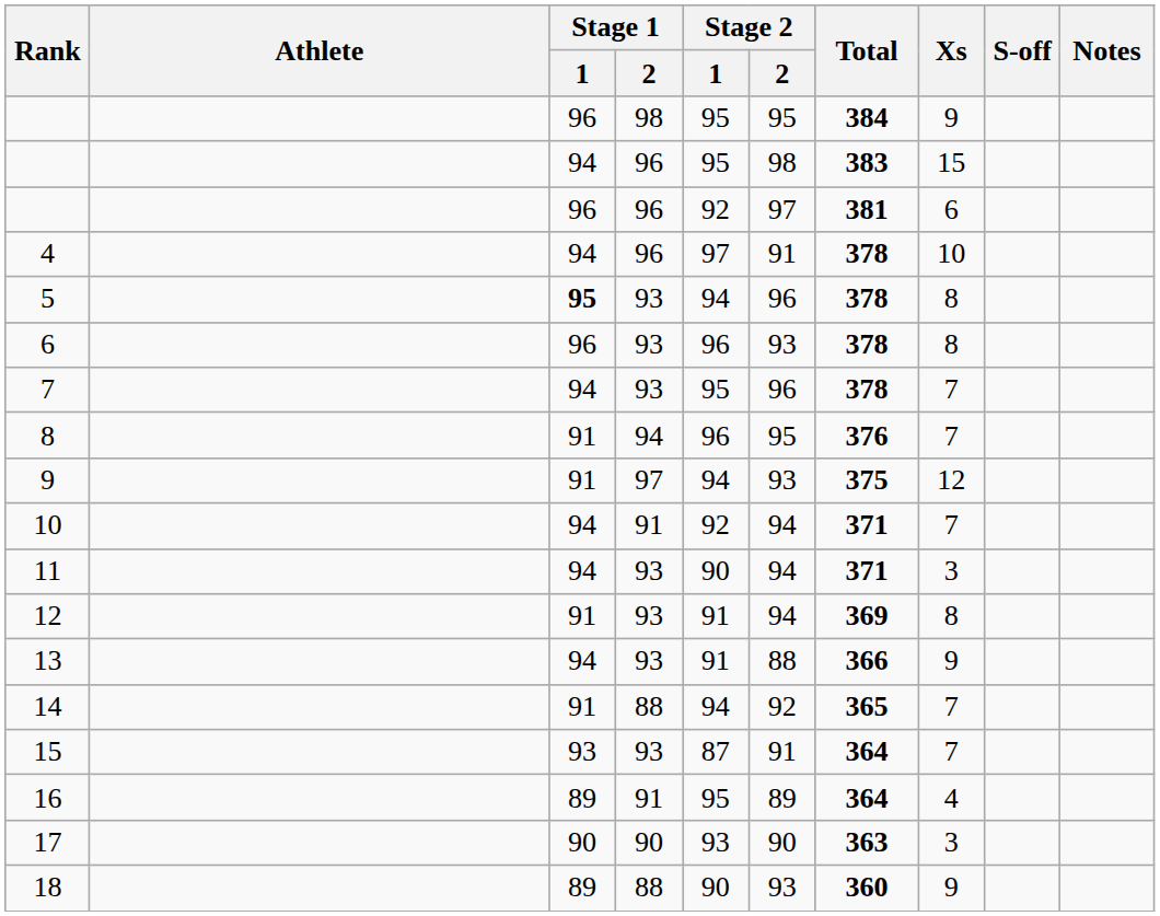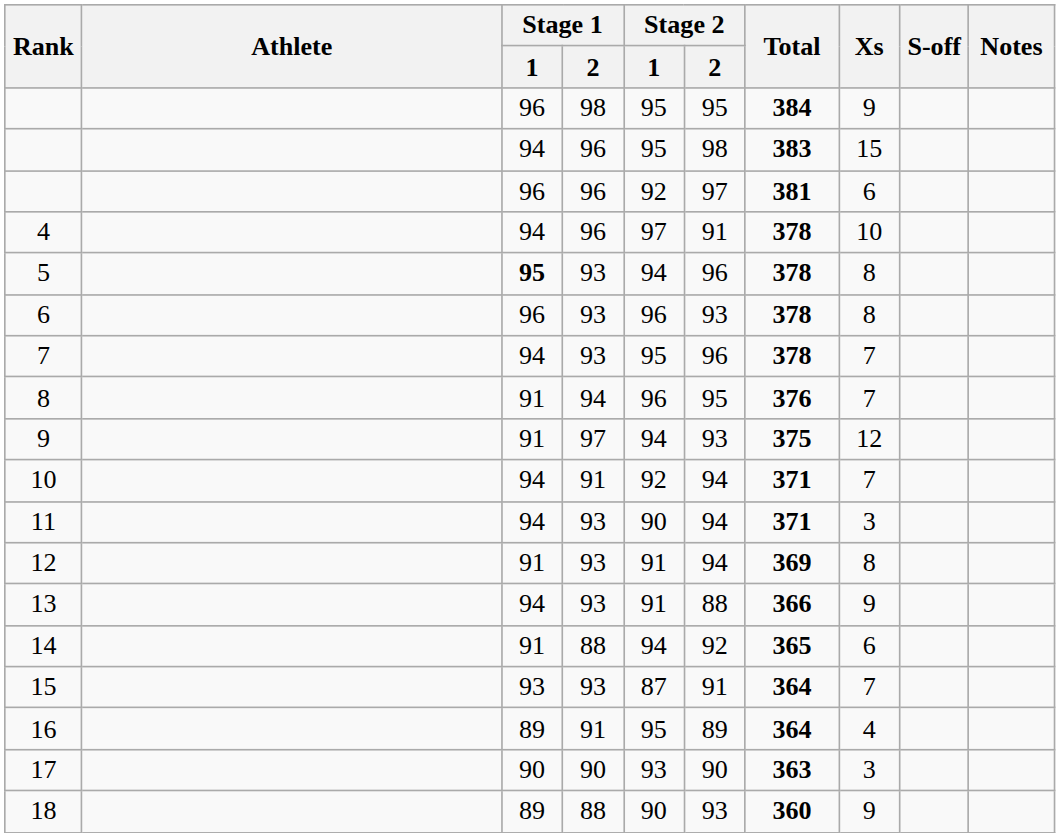 <table class="wikitable" style="text-align:center">
 <tr>
 <th rowspan=2 width=40>Rank</th>
 <th rowspan=2 width=250>Athlete</th>
 <th colspan=2>Stage 1</th>
 <th colspan=2>Stage 2</th>
 <th rowspan=2 width=50>Total</th>
 <th rowspan=2 width=30>Xs</th>
 <th rowspan=2 width=35>S-off</th>
 <th rowspan=2 width=45>Notes</th>
 </tr>
 <tr>
 <th width=30>1</th>
 <th width=30>2</th>
 <th width=30>1</th>
 <th width=30>2</th>
 </tr>
 <tr>
 <td></td>
 <td align=left></td>
 <td>96</td>
 <td>98</td>
 <td>95</td>
 <td>95</td>
 <td><strong>384</strong></td>
 <td>9</td>
 <td></td>
 <td></td>
 </tr>
 <tr>
 <td></td>
 <td align=left></td>
 <td>94</td>
 <td>96</td>
 <td>95</td>
 <td>98</td>
 <td><strong>383</strong></td>
 <td>15</td>
 <td></td>
 <td></td>
 </tr>
 <tr>
 <td></td>
 <td align=left></td>
 <td>96</td>
 <td>96</td>
 <td>92</td>
 <td>97</td>
 <td><strong>381</strong></td>
 <td>6</td>
 <td></td>
 <td></td>
 </tr>
 <tr>
 <td>4</td>
 <td align=left></td>
 <td>94</td>
 <td>96</td>
 <td>97</td>
 <td>91</td>
 <td><strong>378</strong></td>
 <td>10</td>
 <td></td>
 <td></td>
 </tr>
 <tr>
 <td>5</td>
 <td align=left></td>
 <td><strong>95</strong></td>
 <td>93</td>
 <td>94</td>
 <td>96</td>
 <td><strong>378</strong></td>
 <td>8</td>
 <td></td>
 <td></td>
 </tr>
 <tr>
 <td>6</td>
 <td align=left></td>
 <td>96</td>
 <td>93</td>
 <td>96</td>
 <td>93</td>
 <td><strong>378</strong></td>
 <td>8</td>
 <td></td>
 <td></td>
 </tr>
 <tr>
 <td>7</td>
 <td align=left></td>
 <td>94</td>
 <td>93</td>
 <td>95</td>
 <td>96</td>
 <td><strong>378</strong></td>
 <td>7</td>
 <td></td>
 <td></td>
 </tr>
 <tr>
 <td>8</td>
 <td align=left></td>
 <td>91</td>
 <td>94</td>
 <td>96</td>
 <td>95</td>
 <td><strong>376</strong></td>
 <td>7</td>
 <td></td>
 <td></td>
 </tr>
 <tr>
 <td>9</td>
 <td align=left></td>
 <td>91</td>
 <td>97</td>
 <td>94</td>
 <td>93</td>
 <td><strong>375</strong></td>
 <td>12</td>
 <td></td>
 <td></td>
 </tr>
 <tr>
 <td>10</td>
 <td align=left></td>
 <td>94</td>
 <td>91</td>
 <td>92</td>
 <td>94</td>
 <td><strong>371</strong></td>
 <td>7</td>
 <td></td>
 <td></td>
 </tr>
 <tr>
 <td>11</td>
 <td align=left></td>
 <td>94</td>
 <td>93</td>
 <td>90</td>
 <td>94</td>
 <td><strong>371</strong></td>
 <td>3</td>
 <td></td>
 <td></td>
 </tr>
 <tr>
 <td>12</td>
 <td align=left></td>
 <td>91</td>
 <td>93</td>
 <td>91</td>
 <td>94</td>
 <td><strong>369</strong></td>
 <td>8</td>
 <td></td>
 <td></td>
 </tr>
 <tr>
 <td>13</td>
 <td align=left></td>
 <td>94</td>
 <td>93</td>
 <td>91</td>
 <td>88</td>
 <td><strong>366</strong></td>
 <td>9</td>
 <td></td>
 <td></td>
 </tr>
 <tr>
 <td>14</td>
 <td align=left></td>
 <td>91</td>
 <td>88</td>
 <td>94</td>
 <td>92</td>
 <td><strong>365</strong></td>
-<td>7</td>
+<td>6</td>
 <td></td>
 <td></td>
 </tr>
 <tr>
 <td>15</td>
 <td align=left></td>
 <td>93</td>
 <td>93</td>
 <td>87</td>
 <td>91</td>
 <td><strong>364</strong></td>
 <td>7</td>
 <td></td>
 <td></td>
 </tr>
 <tr>
 <td>16</td>
 <td align=left></td>
 <td>89</td>
 <td>91</td>
 <td>95</td>
 <td>89</td>
 <td><strong>364</strong></td>
 <td>4</td>
 <td></td>
 <td></td>
 </tr>
 <tr>
 <td>17</td>
 <td align=left></td>
 <td>90</td>
 <td>90</td>
 <td>93</td>
 <td>90</td>
 <td><strong>363</strong></td>
 <td>3</td>
 <td></td>
 <td></td>
 </tr>
 <tr>
 <td>18</td>
 <td align=left></td>
 <td>89</td>
 <td>88</td>
 <td>90</td>
 <td>93</td>
 <td><strong>360</strong></td>
 <td>9</td>
 <td></td>
 <td></td>
 </tr>
 </table>
